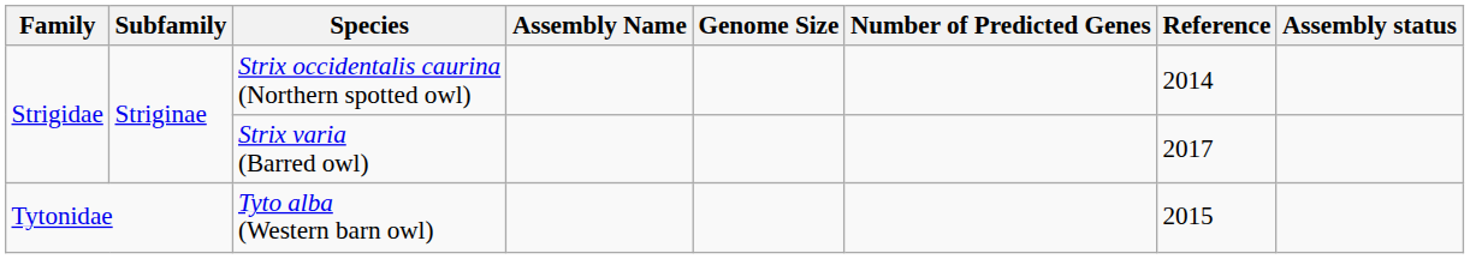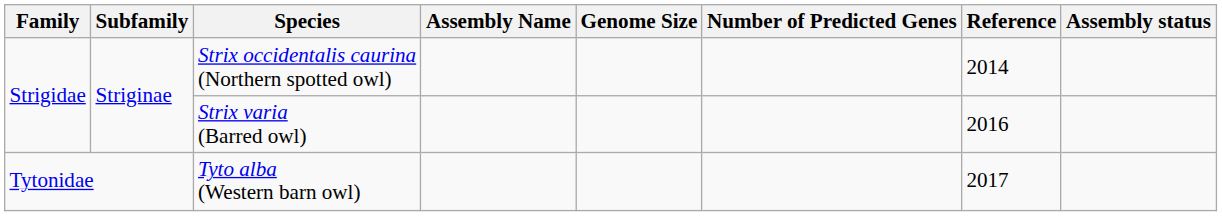 <table class="wikitable sortable">
 <tr>
 <th>Family</th>
 <th>Subfamily</th>
 <th>Species</th>
 <th>Assembly Name</th>
 <th>Genome Size</th>
 <th>Number of Predicted Genes</th>
 <th>Reference</th>
 <th>Assembly status</th>
 </tr>
 <tr>
 <td rowspan="2"><a href='#'>Strigidae</a></td>
 <td rowspan="2"><a href='#'>Striginae</a></td>
 <td><em><a href='#'>Strix occidentalis caurina</a></em><br>(Northern spotted owl)</td>
 <td></td>
 <td></td>
 <td></td>
 <td>2014<strong></strong></td>
 <td></td>
 </tr>
 <tr>
 <td><em><a href='#'>Strix varia</a></em><br>(Barred owl)</td>
 <td></td>
 <td></td>
 <td></td>
-<td>2017</td>
+<td>2016</td>
 <td></td>
 </tr>
 <tr>
 <td colspan="2"><a href='#'>Tytonidae</a></td>
 <td><em><a href='#'>Tyto alba</a></em><br>(Western barn owl)</td>
 <td></td>
 <td></td>
 <td></td>
-<td>2015</td>
+<td>2017</td>
 <td></td>
 </tr>
 </table>
